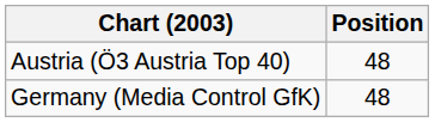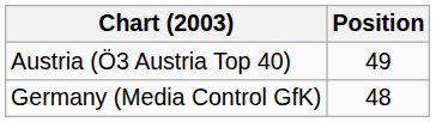 <table class="wikitable">
 <tr>
 <th>Chart (2003)</th>
 <th>Position</th>
 </tr>
 <tr>
 <td>Austria (Ö3 Austria Top 40)</td>
-<td align="center">48</td>
+<td align="center">49</td>
 </tr>
 <tr>
 <td>Germany (Media Control GfK)</td>
 <td align="center">48</td>
 </tr>
 </table>
